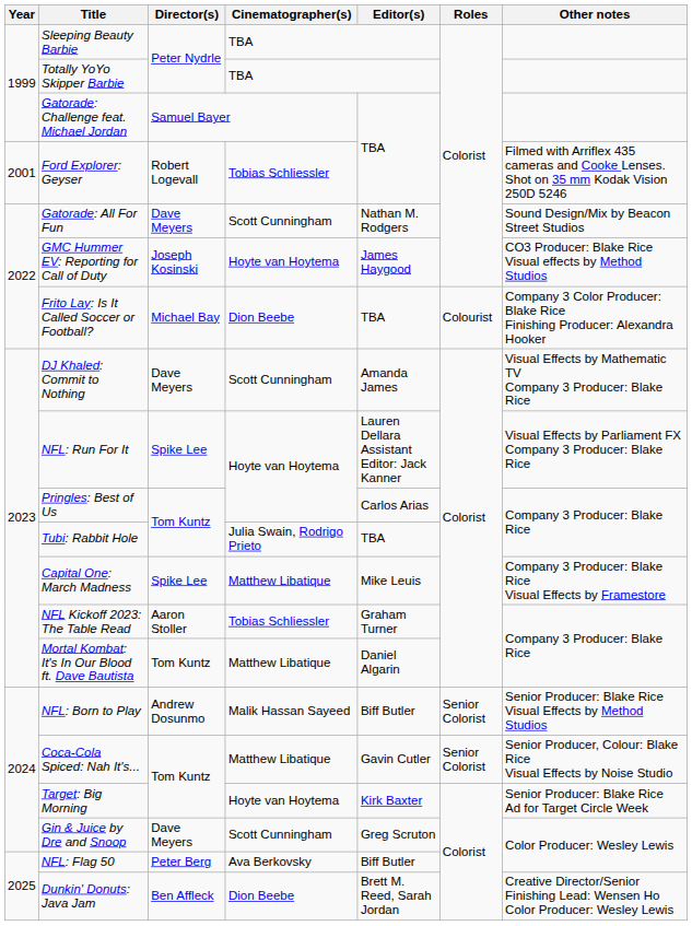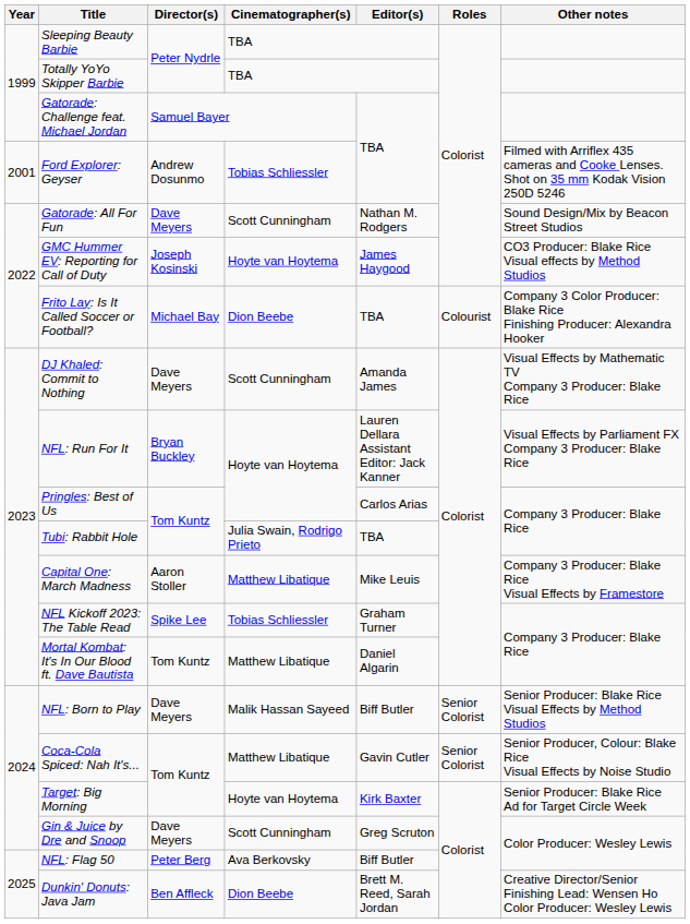 <table class="wikitable">
 <tr>
 <th>Year</th>
 <th>Title</th>
 <th>Director(s)</th>
 <th>Cinematographer(s)</th>
 <th>Editor(s)</th>
 <th>Roles</th>
 <th>Other notes</th>
 </tr>
 <tr>
 <td rowspan="3">1999</td>
 <td><em>Sleeping Beauty <a href='#'>Barbie</a></em></td>
 <td rowspan="2"><a href='#'>Peter Nydrle</a></td>
 <td colspan="2">TBA</td>
 <td rowspan="6">Colorist</td>
 <td></td>
 </tr>
 <tr>
 <td><em>Totally YoYo Skipper <a href='#'>Barbie</a></em></td>
 <td colspan="2">TBA</td>
 <td></td>
 </tr>
 <tr>
 <td><em><a href='#'>Gatorade</a>: Challenge feat. <a href='#'>Michael Jordan</a></em></td>
 <td colspan="2"><a href='#'>Samuel Bayer</a></td>
 <td rowspan="2">TBA</td>
 <td></td>
 </tr>
 <tr>
 <td>2001</td>
 <td><em><a href='#'>Ford Explorer</a>: Geyser</em></td>
-<td>Robert Logevall</td>
+<td>Andrew Dosunmo</td>
 <td><a href='#'>Tobias Schliessler</a></td>
 <td>Filmed with Arriflex 435 cameras and <a href='#'>Cooke </a> Lenses. Shot on <a href='#'>35 mm</a> Kodak Vision 250D 5246</td>
 </tr>
 <tr>
 <td rowspan="3">2022</td>
 <td><em><a href='#'>Gatorade</a>: All For Fun</em></td>
 <td><a href='#'>Dave Meyers</a></td>
 <td>Scott Cunningham</td>
 <td>Nathan M. Rodgers</td>
 <td>Sound Design/Mix by Beacon Street Studios</td>
 </tr>
 <tr>
 <td><em><a href='#'>GMC Hummer EV</a>: Reporting for Call of Duty</em></td>
 <td><a href='#'>Joseph Kosinski</a></td>
 <td><a href='#'>Hoyte van Hoytema</a></td>
 <td><a href='#'>James Haygood</a></td>
 <td>CO3 Producer: Blake Rice<br>Visual effects by <a href='#'>Method Studios</a></td>
 </tr>
 <tr>
 <td><em><a href='#'>Frito Lay</a>: Is It Called Soccer or Football?</em></td>
 <td><a href='#'>Michael Bay</a></td>
 <td><a href='#'>Dion Beebe</a></td>
 <td>TBA</td>
 <td>Colourist</td>
 <td>Company 3 Color Producer: Blake Rice<br>Finishing Producer: Alexandra Hooker</td>
 </tr>
 <tr>
 <td rowspan="7">2023</td>
 <td><em><a href='#'>DJ Khaled</a>: Commit to Nothing</em></td>
 <td>Dave Meyers</td>
 <td>Scott Cunningham</td>
 <td>Amanda James</td>
 <td rowspan="7">Colorist</td>
 <td>Visual Effects by Mathematic TV<br>Company 3 Producer: Blake Rice</td>
 </tr>
 <tr>
 <td><em><a href='#'>NFL</a>: Run For It</em></td>
-<td><a href='#'>Spike Lee</a></td>
+<td><a href='#'>Bryan Buckley</a></td>
 <td rowspan="2">Hoyte van Hoytema</td>
 <td>Lauren Dellara<br>Assistant Editor: Jack Kanner</td>
 <td>Visual Effects by Parliament FX<br>Company 3 Producer: Blake Rice</td>
 </tr>
 <tr>
 <td><em><a href='#'>Pringles</a>: Best of Us</em></td>
 <td rowspan="2"><a href='#'>Tom Kuntz</a></td>
 <td>Carlos Arias</td>
 <td rowspan="2">Company 3 Producer: Blake Rice</td>
 </tr>
 <tr>
 <td><em><a href='#'>Tubi</a>: Rabbit Hole</em></td>
 <td>Julia Swain, <a href='#'>Rodrigo Prieto</a></td>
 <td>TBA</td>
 </tr>
 <tr>
 <td><em><a href='#'>Capital One</a>: March Madness</em></td>
-<td><a href='#'>Spike Lee</a></td>
+<td>Aaron Stoller</td>
 <td><a href='#'>Matthew Libatique</a></td>
 <td>Mike Leuis</td>
 <td>Company 3 Producer: Blake Rice<br>Visual Effects by <a href='#'>Framestore</a></td>
 </tr>
 <tr>
 <td><em><a href='#'>NFL</a> Kickoff 2023: The Table Read</em></td>
-<td>Aaron Stoller</td>
+<td><a href='#'>Spike Lee</a></td>
 <td><a href='#'>Tobias Schliessler</a></td>
 <td>Graham Turner</td>
 <td rowspan="2">Company 3 Producer: Blake Rice</td>
 </tr>
 <tr>
 <td><em><a href='#'>Mortal Kombat</a>: It's In Our Blood ft. <a href='#'>Dave Bautista</a></em></td>
 <td>Tom Kuntz</td>
 <td>Matthew Libatique</td>
 <td>Daniel Algarin</td>
 </tr>
 <tr>
 <td rowspan="4">2024</td>
 <td><em><a href='#'>NFL</a>: Born to Play</em></td>
-<td>Andrew Dosunmo</td>
+<td>Dave Meyers</td>
 <td>Malik Hassan Sayeed</td>
 <td>Biff Butler</td>
 <td>Senior Colorist</td>
 <td>Senior Producer: Blake Rice<br>Visual Effects by <a href='#'>Method Studios</a></td>
 </tr>
 <tr>
 <td><em><a href='#'>Coca-Cola</a> Spiced: Nah It's...</em></td>
 <td rowspan="2">Tom Kuntz</td>
 <td>Matthew Libatique</td>
 <td>Gavin Cutler</td>
 <td>Senior Colorist</td>
 <td>Senior Producer, Colour: Blake Rice<br>Visual Effects by Noise Studio</td>
 </tr>
 <tr>
 <td><em><a href='#'>Target</a>: Big Morning </em></td>
 <td>Hoyte van Hoytema</td>
 <td><a href='#'>Kirk Baxter</a></td>
 <td rowspan="4">Colorist</td>
 <td>Senior Producer: Blake Rice<br>Ad for Target Circle Week</td>
 </tr>
 <tr>
 <td><em><a href='#'>Gin & Juice</a> by <a href='#'>Dre</a> and <a href='#'>Snoop</a></em></td>
 <td>Dave Meyers</td>
 <td>Scott Cunningham</td>
 <td>Greg Scruton</td>
 <td rowspan="2">Color Producer: Wesley Lewis</td>
 </tr>
 <tr>
 <td rowspan="2">2025</td>
 <td><em><a href='#'>NFL</a>: Flag 50</em></td>
 <td><a href='#'>Peter Berg</a></td>
 <td>Ava Berkovsky</td>
 <td>Biff Butler</td>
 </tr>
 <tr>
 <td><em><a href='#'>Dunkin' Donuts</a>: Java Jam</em></td>
 <td><a href='#'>Ben Affleck</a></td>
 <td><a href='#'>Dion Beebe</a></td>
 <td>Brett M. Reed, Sarah Jordan</td>
 <td>Creative Director/Senior Finishing Lead: Wensen Ho<br>Color Producer: Wesley Lewis</td>
 </tr>
 </table>
